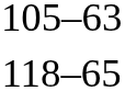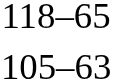 <table style="text-align:center">
 <tr>
 <th width=200></th>
 <th width=100></th>
 <th width=200></th>
 </tr>
 <tr>
 <td align=right><strong></strong></td>
-<td align=center>105–63</td>
+<td align=center>118–65</td>
 <td align=left></td>
 </tr>
 <tr>
 <td align=right><strong></strong></td>
-<td align=center>118–65</td>
+<td align=center>105–63</td>
 <td align=left></td>
 </tr>
 </table>
